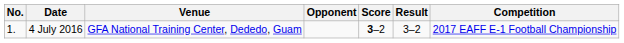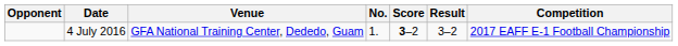 <table class="wikitable">
 <tr>
-<th>No.</th>
+<th>Opponent</th>
 <th>Date</th>
 <th>Venue</th>
-<th>Opponent</th>
+<th>No.</th>
 <th>Score</th>
 <th>Result</th>
 <th>Competition</th>
 </tr>
 <tr>
-<td>1.</td>
+<td></td>
 <td>4 July 2016</td>
 <td><a href='#'>GFA National Training Center</a>, <a href='#'>Dededo</a>, <a href='#'>Guam</a></td>
-<td></td>
+<td>1.</td>
 <td align=center><strong>3</strong>–2</td>
 <td align=center>3–2</td>
 <td><a href='#'>2017 EAFF E-1 Football Championship</a></td>
 </tr>
 </table>
